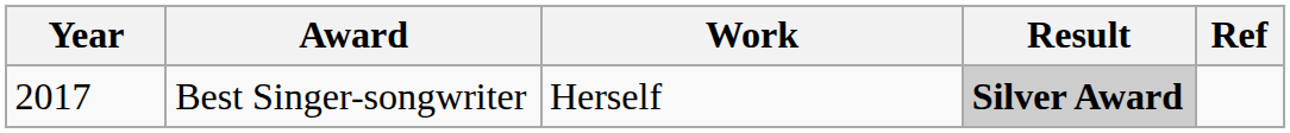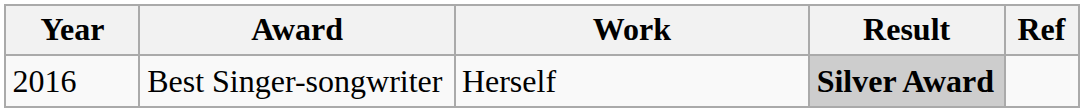 <table class="wikitable">
 <tr aglin="center">
 <th width=60>Year</th>
 <th style="width:150px;">Award</th>
 <th style="width:170px;">Work</th>
 <th width="90">Result</th>
 <th width="30">Ref</th>
 </tr>
 <tr aglin="center">
-<td>2017</td>
+<td>2016</td>
 <td>Best Singer-songwriter</td>
 <td>Herself</td>
 <td style="background: #cdcdcd"><strong><div>Silver Award</div></strong></td>
 <td></td>
 </tr>
 <tr>
 </tr>
 </table>
